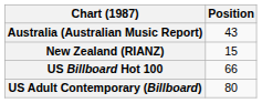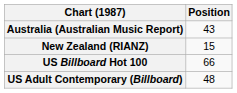 <table class="wikitable sortable plainrowheaders">
 <tr>
 <th>Chart (1987)</th>
 <th>Position</th>
 </tr>
 <tr>
 <th scope="row">Australia (Australian Music Report)</th>
 <td align="center">43</td>
 </tr>
 <tr>
 <th scope="row">New Zealand (RIANZ)</th>
 <td align="center">15</td>
 </tr>
 <tr>
 <th scope="row">US <em>Billboard</em> Hot 100</th>
 <td align="center">66</td>
 </tr>
 <tr>
 <th scope="row">US Adult Contemporary (<em>Billboard</em>)</th>
-<td align="center">80</td>
+<td align="center">48</td>
 </tr>
 </table>
